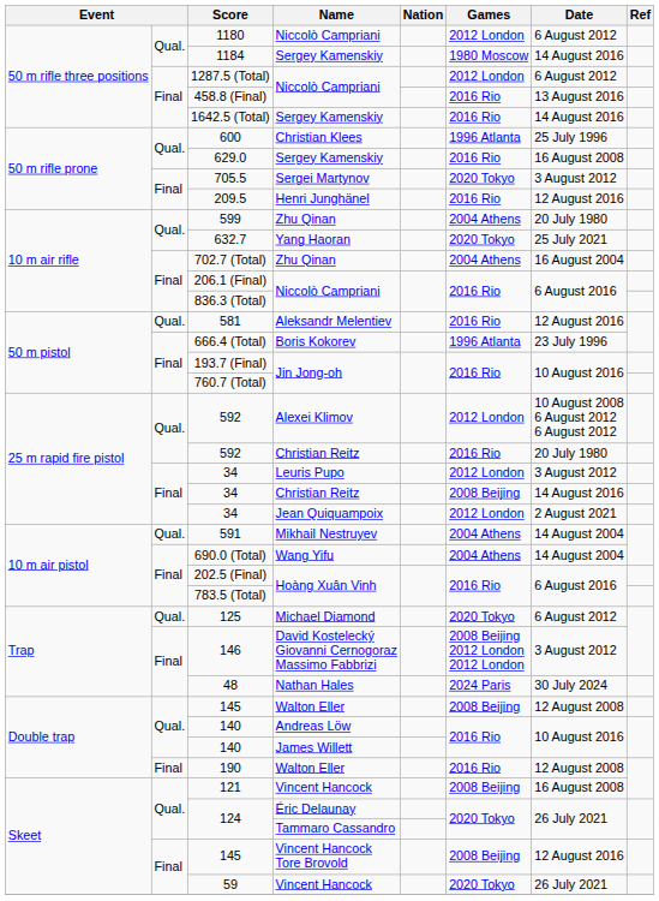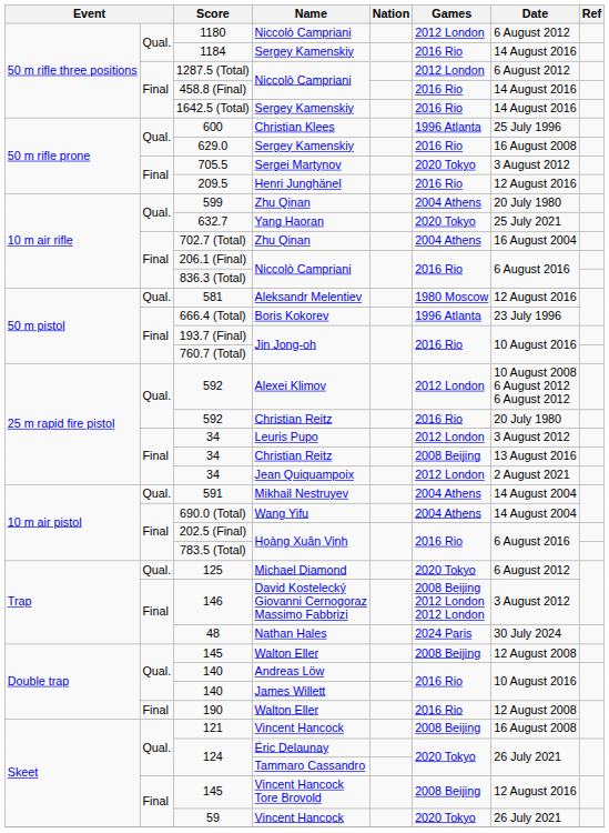 <table class="wikitable">
 <tr>
 <th colspan=2>Event</th>
 <th>Score</th>
 <th>Name</th>
 <th>Nation</th>
 <th>Games</th>
 <th>Date</th>
 <th>Ref</th>
 </tr>
 <tr>
 <td rowspan=5><a href='#'>50 m rifle three positions</a></td>
 <td rowspan=2>Qual.</td>
 <td align=center>1180 </td>
 <td><a href='#'>Niccolò Campriani</a></td>
 <td></td>
 <td> <a href='#'>2012 London</a></td>
 <td>6 August 2012</td>
 </tr>
 <tr>
 <td align=center>1184 </td>
 <td><a href='#'>Sergey Kamenskiy</a></td>
 <td></td>
-<td> <a href='#'>1980 Moscow</a></td>
+<td> <a href='#'>2016 Rio</a></td>
 <td>14 August 2016</td>
 <td></td>
 </tr>
 <tr>
 <td rowspan=3>Final</td>
 <td align=center>1287.5 (Total) </td>
 <td rowspan=2><a href='#'>Niccolò Campriani</a></td>
 <td></td>
 <td> <a href='#'>2012 London</a></td>
 <td>6 August 2012</td>
 </tr>
 <tr>
 <td align=center>458.8 (Final) </td>
 <td></td>
 <td> <a href='#'>2016 Rio</a></td>
-<td>13 August 2016</td>
+<td>14 August 2016</td>
 <td></td>
 </tr>
 <tr>
 <td align=center>1642.5 (Total) </td>
 <td><a href='#'>Sergey Kamenskiy</a></td>
 <td></td>
 <td> <a href='#'>2016 Rio</a></td>
 <td>14 August 2016</td>
 <td></td>
 </tr>
 <tr>
 <td rowspan=4><a href='#'>50 m rifle prone</a></td>
 <td rowspan=2>Qual.</td>
 <td align=center>600 </td>
 <td><a href='#'>Christian Klees</a></td>
 <td></td>
 <td> <a href='#'>1996 Atlanta</a></td>
 <td>25 July 1996</td>
 </tr>
 <tr>
 <td align=center>629.0 </td>
 <td><a href='#'>Sergey Kamenskiy</a></td>
 <td></td>
 <td> <a href='#'>2016 Rio</a></td>
 <td>16 August 2008</td>
 <td></td>
 </tr>
 <tr>
 <td rowspan=2>Final</td>
 <td align=center>705.5 </td>
 <td><a href='#'>Sergei Martynov</a></td>
 <td></td>
 <td> <a href='#'>2020 Tokyo</a></td>
 <td>3 August 2012</td>
 </tr>
 <tr>
 <td align=center>209.5 </td>
 <td><a href='#'>Henri Junghänel</a></td>
 <td></td>
 <td> <a href='#'>2016 Rio</a></td>
 <td>12 August 2016</td>
 <td></td>
 </tr>
 <tr>
 <td rowspan=5><a href='#'>10 m air rifle</a></td>
 <td rowspan=2>Qual.</td>
 <td align=center>599 </td>
 <td><a href='#'>Zhu Qinan</a></td>
 <td></td>
 <td> <a href='#'>2004 Athens</a></td>
 <td>20 July 1980</td>
 </tr>
 <tr>
 <td align=center>632.7 </td>
 <td><a href='#'>Yang Haoran</a></td>
 <td></td>
 <td> <a href='#'>2020 Tokyo</a></td>
 <td>25 July 2021</td>
 <td></td>
 </tr>
 <tr>
 <td rowspan=3>Final</td>
 <td align=center>702.7 (Total) </td>
 <td><a href='#'>Zhu Qinan</a></td>
 <td></td>
 <td> <a href='#'>2004 Athens</a></td>
 <td>16 August 2004</td>
 </tr>
 <tr>
 <td align=center>206.1 (Final) </td>
 <td rowspan=2><a href='#'>Niccolò Campriani</a></td>
 <td rowspan=2></td>
 <td rowspan=2> <a href='#'>2016 Rio</a></td>
 <td rowspan=2>6 August 2016</td>
 <td></td>
 </tr>
 <tr>
 <td align=center>836.3 (Total) </td>
 <td></td>
 </tr>
 <tr>
 <td rowspan=4><a href='#'>50 m pistol</a></td>
 <td>Qual.</td>
 <td align=center>581</td>
 <td><a href='#'>Aleksandr Melentiev</a></td>
 <td></td>
-<td> <a href='#'>2016 Rio</a></td>
+<td> <a href='#'>1980 Moscow</a></td>
 <td>12 August 2016</td>
 </tr>
 <tr>
 <td rowspan=3>Final</td>
 <td align=center>666.4 (Total) </td>
 <td><a href='#'>Boris Kokorev</a></td>
 <td></td>
 <td> <a href='#'>1996 Atlanta</a></td>
 <td>23 July 1996</td>
 </tr>
 <tr>
 <td align=center>193.7 (Final) </td>
 <td rowspan=2><a href='#'>Jin Jong-oh</a></td>
 <td rowspan=2></td>
 <td rowspan=2> <a href='#'>2016 Rio</a></td>
 <td rowspan=2>10 August 2016</td>
 <td></td>
 </tr>
 <tr>
 <td align=center>760.7 (Total) </td>
 <td></td>
 </tr>
 <tr>
 <td rowspan=5><a href='#'>25 m rapid fire pistol</a></td>
 <td rowspan=2>Qual.</td>
 <td align=center>592</td>
 <td><a href='#'>Alexei Klimov</a></td>
 <td></td>
 <td> <a href='#'>2012 London</a></td>
 <td>10 August 2008<br>6 August 2012<br>6 August 2012</td>
 </tr>
 <tr>
 <td align=center>592</td>
 <td><a href='#'>Christian Reitz</a></td>
 <td></td>
 <td> <a href='#'>2016 Rio</a></td>
 <td>20 July 1980</td>
 <td></td>
 </tr>
 <tr>
 <td rowspan=3>Final</td>
 <td align=center>34</td>
 <td><a href='#'>Leuris Pupo</a></td>
 <td></td>
 <td> <a href='#'>2012 London</a></td>
 <td>3 August 2012</td>
 </tr>
 <tr>
 <td align=center>34</td>
 <td><a href='#'>Christian Reitz</a></td>
 <td></td>
 <td> <a href='#'>2008 Beijing</a></td>
-<td>14 August 2016</td>
+<td>13 August 2016</td>
 <td></td>
 </tr>
 <tr>
 <td align=center>34</td>
 <td><a href='#'>Jean Quiquampoix</a></td>
 <td></td>
 <td> <a href='#'>2012 London</a></td>
 <td>2 August 2021</td>
 <td></td>
 </tr>
 <tr>
 <td rowspan=4><a href='#'>10 m air pistol</a></td>
 <td>Qual.</td>
 <td align=center>591</td>
 <td><a href='#'>Mikhail Nestruyev</a></td>
 <td></td>
 <td> <a href='#'>2004 Athens</a></td>
 <td>14 August 2004</td>
 </tr>
 <tr>
 <td rowspan=3>Final</td>
 <td align=center>690.0 (Total)</td>
 <td><a href='#'>Wang Yifu</a></td>
 <td></td>
 <td> <a href='#'>2004 Athens</a></td>
 <td>14 August 2004</td>
 </tr>
 <tr>
 <td align=center>202.5 (Final)</td>
 <td rowspan=2><a href='#'>Hoàng Xuân Vinh</a></td>
 <td rowspan=2></td>
 <td rowspan=2> <a href='#'>2016 Rio</a></td>
 <td rowspan=2>6 August 2016</td>
 <td></td>
 </tr>
 <tr>
 <td align=center>783.5 (Total)</td>
 <td></td>
 </tr>
 <tr>
 <td rowspan=3><a href='#'>Trap</a></td>
 <td>Qual.</td>
 <td align=center>125</td>
 <td><a href='#'>Michael Diamond</a></td>
 <td></td>
 <td> <a href='#'>2020 Tokyo</a></td>
 <td>6 August 2012</td>
 </tr>
 <tr>
 <td rowspan=2>Final</td>
 <td align=center>146 </td>
 <td><a href='#'>David Kostelecký</a><br><a href='#'>Giovanni Cernogoraz</a><br><a href='#'>Massimo Fabbrizi</a></td>
 <td><br><br></td>
 <td> <a href='#'>2008 Beijing</a><br> <a href='#'>2012 London</a><br> <a href='#'>2012 London</a></td>
 <td>3 August 2012</td>
 </tr>
 <tr>
 <td align=center>48 </td>
 <td><a href='#'>Nathan Hales</a></td>
 <td></td>
 <td> <a href='#'>2024 Paris</a></td>
 <td>30 July 2024</td>
 <td></td>
 </tr>
 <tr>
 <td rowspan=4><a href='#'>Double trap</a></td>
 <td rowspan=3>Qual.</td>
 <td align=center>145 </td>
 <td><a href='#'>Walton Eller</a></td>
 <td></td>
 <td> <a href='#'>2008 Beijing</a></td>
 <td>12 August 2008</td>
 </tr>
 <tr>
 <td align=center>140 </td>
 <td><a href='#'>Andreas Löw</a></td>
 <td></td>
 <td rowspan=2> <a href='#'>2016 Rio</a></td>
 <td rowspan=2>10 August 2016</td>
 <td rowspan=2></td>
 </tr>
 <tr>
 <td align=center>140 </td>
 <td><a href='#'>James Willett</a></td>
 <td></td>
 </tr>
 <tr>
 <td>Final</td>
 <td align=center>190</td>
 <td><a href='#'>Walton Eller</a></td>
 <td></td>
 <td> <a href='#'>2016 Rio</a></td>
 <td>12 August 2008</td>
 </tr>
 <tr>
 <td rowspan=5><a href='#'>Skeet</a></td>
 <td rowspan=3>Qual.</td>
 <td align=center>121 </td>
 <td><a href='#'>Vincent Hancock</a></td>
 <td></td>
 <td> <a href='#'>2008 Beijing</a></td>
 <td>16 August 2008</td>
 </tr>
 <tr>
 <td align=center rowspan=2>124 </td>
 <td><a href='#'>Éric Delaunay</a></td>
 <td></td>
 <td rowspan=2> <a href='#'>2020 Tokyo</a></td>
 <td rowspan=2>26 July 2021</td>
 <td rowspan=2></td>
 </tr>
 <tr>
 <td><a href='#'>Tammaro Cassandro</a></td>
 <td></td>
 </tr>
 <tr>
 <td rowspan=2>Final</td>
 <td align=center>145 </td>
 <td><a href='#'>Vincent Hancock</a><br><a href='#'>Tore Brovold</a></td>
 <td><br></td>
 <td> <a href='#'>2008 Beijing</a></td>
 <td>12 August 2016</td>
 </tr>
 <tr>
 <td align=center>59 </td>
 <td><a href='#'>Vincent Hancock</a></td>
 <td></td>
 <td> <a href='#'>2020 Tokyo</a></td>
 <td>26 July 2021</td>
 <td></td>
 </tr>
 <tr>
 </tr>
 </table>
